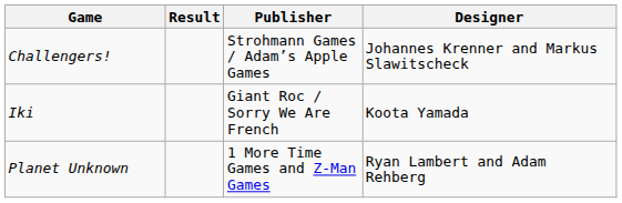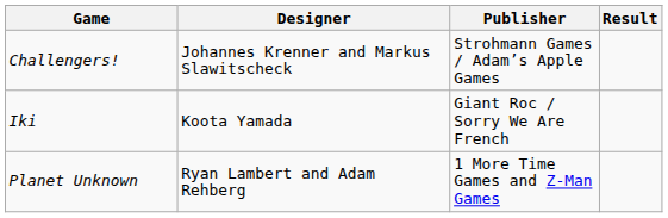 <table class="wikitable">
 <tr>
 <th style="width:140px;">Game</th>
+<th style="width:225px;">Designer</th>
+<th style="width:120px;">Publisher</th>
 <th>Result</th>
-<th style="width:120px;">Publisher</th>
-<th style="width:225px;">Designer</th>
 </tr>
 <tr>
 <td><em>Challengers!</em></td>
+<td>Johannes Krenner and Markus Slawitscheck</td>
+<td>Strohmann Games / Adam’s Apple Games</td>
 <td></td>
-<td>Strohmann Games / Adam’s Apple Games</td>
-<td>Johannes Krenner and Markus Slawitscheck</td>
 </tr>
 <tr>
 <td><em>Iki</em></td>
+<td>Koota Yamada</td>
+<td>Giant Roc / Sorry We Are French</td>
 <td></td>
-<td>Giant Roc / Sorry We Are French</td>
-<td>Koota Yamada</td>
 </tr>
 <tr>
 <td><em>Planet Unknown</em></td>
+<td>Ryan Lambert and Adam Rehberg</td>
+<td>1 More Time Games and <a href='#'>Z-Man Games</a></td>
 <td></td>
-<td>1 More Time Games and <a href='#'>Z-Man Games</a></td>
-<td>Ryan Lambert and Adam Rehberg</td>
 </tr>
 </table>
